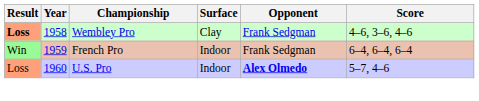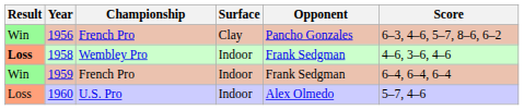 <table class='sortable wikitable'>
 <tr>
 <th style="width:40px">Result</th>
 <th style="width:30px">Year</th>
 <th style="width:170px">Championship</th>
 <th style="width:50px">Surface</th>
 <th style="width:140px">Opponent</th>
 <th style="width:170px" class="unsortable">Score</th>
 </tr>
+<tr style="background:#ebc2af;">
+<td style="background:#98fb98;">Win</td>
+<td><a href='#'>1956</a></td>
+<td><a href='#'>French Pro</a></td>
+<td>Clay</td>
+<td> <a href='#'>Pancho Gonzales</a></td>
+<td>6–3, 4–6, 5–7, 8–6, 6–2</td>
+</tr>
 <tr style="background:#cfc;">
 <td style="background:#ffa07a;"><strong>Loss</strong></td>
 <td><a href='#'>1958</a></td>
 <td><a href='#'>Wembley Pro</a></td>
-<td>Clay</td>
+<td>Indoor</td>
 <td> <a href='#'>Frank Sedgman</a></td>
 <td>4–6, 3–6, 4–6</td>
 </tr>
 <tr style="background:#ebc2af;">
 <td style="background:#98fb98;">Win</td>
 <td><a href='#'>1959</a></td>
 <td>French Pro</td>
 <td>Indoor</td>
 <td> Frank Sedgman</td>
 <td>6–4, 6–4, 6–4</td>
 </tr>
 <tr style="background:#ccf;">
 <td style="background:#ffa07a;">Loss</td>
 <td><a href='#'>1960</a></td>
 <td><a href='#'>U.S. Pro</a></td>
 <td>Indoor</td>
-<td><strong> <a href='#'>Alex Olmedo</a></strong></td>
+<td> <a href='#'>Alex Olmedo</a></td>
 <td>5–7, 4–6</td>
 </tr>
 </table>
